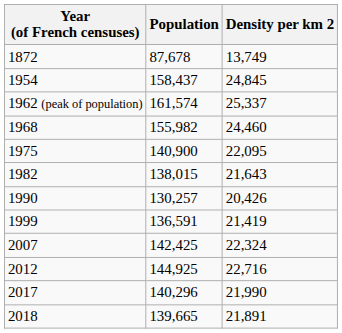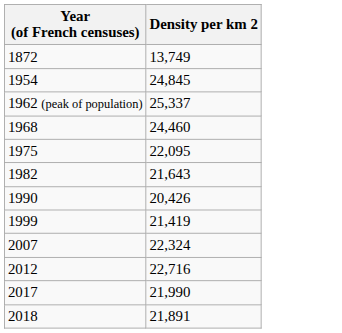 <table class="wikitable">
 <tr>
 <th>Year<br>(of French censuses)</th>
-<th>Population</th>
 <th>Density per km 2</th>
 </tr>
 <tr>
 <td>1872</td>
-<td>87,678</td>
 <td>13,749</td>
 </tr>
 <tr>
 <td>1954</td>
-<td>158,437</td>
 <td>24,845</td>
 </tr>
 <tr>
 <td>1962 <small>(peak of population)</small></td>
-<td>161,574</td>
 <td>25,337</td>
 </tr>
 <tr>
 <td>1968</td>
-<td>155,982</td>
 <td>24,460</td>
 </tr>
 <tr>
 <td>1975</td>
-<td>140,900</td>
 <td>22,095</td>
 </tr>
 <tr>
 <td>1982</td>
-<td>138,015</td>
 <td>21,643</td>
 </tr>
 <tr>
 <td>1990</td>
-<td>130,257</td>
 <td>20,426</td>
 </tr>
 <tr>
 <td>1999</td>
-<td>136,591</td>
 <td>21,419</td>
 </tr>
 <tr>
 <td>2007</td>
-<td>142,425</td>
 <td>22,324</td>
 </tr>
 <tr>
 <td>2012</td>
-<td>144,925</td>
 <td>22,716</td>
 </tr>
 <tr>
 <td>2017</td>
-<td>140,296</td>
 <td>21,990</td>
 </tr>
 <tr>
 <td>2018</td>
-<td>139,665</td>
 <td>21,891</td>
 </tr>
 </table>
